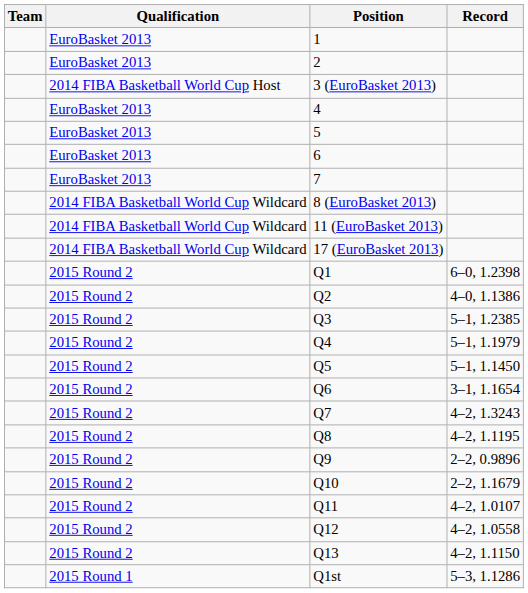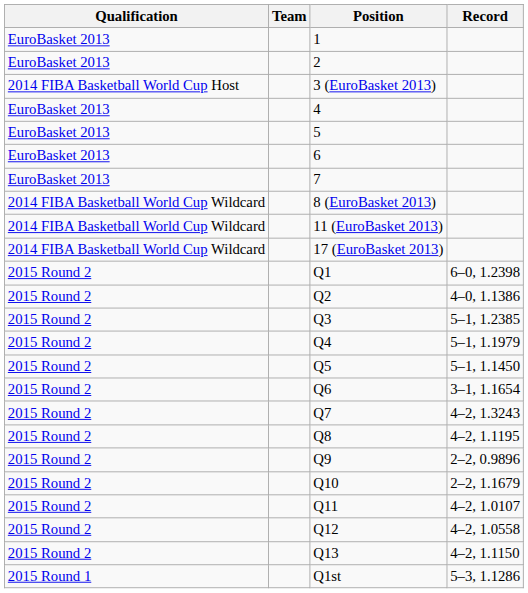 <table class="wikitable collapsible collapsed" |+Seeding>
 <tr>
+<th>Qualification </th>
 <th>Team </th>
-<th>Qualification </th>
 <th>Position </th>
 <th>Record </th>
 </tr>
 <tr>
+<td><a href='#'>EuroBasket 2013</a></td>
 <td></td>
-<td><a href='#'>EuroBasket 2013</a></td>
 <td>1</td>
 <td></td>
 </tr>
 <tr>
+<td><a href='#'>EuroBasket 2013</a></td>
 <td></td>
-<td><a href='#'>EuroBasket 2013</a></td>
 <td>2</td>
 <td></td>
 </tr>
 <tr>
+<td><a href='#'>2014 FIBA Basketball World Cup</a> Host</td>
 <td></td>
-<td><a href='#'>2014 FIBA Basketball World Cup</a> Host</td>
 <td>3 (<a href='#'>EuroBasket 2013</a>)</td>
 <td></td>
 </tr>
 <tr>
+<td><a href='#'>EuroBasket 2013</a></td>
 <td></td>
-<td><a href='#'>EuroBasket 2013</a></td>
 <td>4</td>
 <td></td>
 </tr>
 <tr>
+<td><a href='#'>EuroBasket 2013</a></td>
 <td></td>
-<td><a href='#'>EuroBasket 2013</a></td>
 <td>5</td>
 <td></td>
 </tr>
 <tr>
+<td><a href='#'>EuroBasket 2013</a></td>
 <td></td>
-<td><a href='#'>EuroBasket 2013</a></td>
 <td>6</td>
 <td></td>
 </tr>
 <tr>
+<td><a href='#'>EuroBasket 2013</a></td>
 <td></td>
-<td><a href='#'>EuroBasket 2013</a></td>
 <td>7</td>
 <td></td>
 </tr>
 <tr>
+<td><a href='#'>2014 FIBA Basketball World Cup</a> Wildcard</td>
 <td></td>
-<td><a href='#'>2014 FIBA Basketball World Cup</a> Wildcard</td>
 <td>8 (<a href='#'>EuroBasket 2013</a>)</td>
 <td></td>
 </tr>
 <tr>
+<td><a href='#'>2014 FIBA Basketball World Cup</a> Wildcard</td>
 <td></td>
-<td><a href='#'>2014 FIBA Basketball World Cup</a> Wildcard</td>
 <td>11 (<a href='#'>EuroBasket 2013</a>)</td>
 <td></td>
 </tr>
 <tr>
+<td><a href='#'>2014 FIBA Basketball World Cup</a> Wildcard</td>
 <td></td>
-<td><a href='#'>2014 FIBA Basketball World Cup</a> Wildcard</td>
 <td>17 (<a href='#'>EuroBasket 2013</a>)</td>
 <td></td>
 </tr>
 <tr>
+<td><a href='#'>2015 Round 2</a></td>
 <td></td>
-<td><a href='#'>2015 Round 2</a></td>
 <td>Q1</td>
 <td>6–0, 1.2398</td>
 </tr>
 <tr>
+<td><a href='#'>2015 Round 2</a></td>
 <td></td>
-<td><a href='#'>2015 Round 2</a></td>
 <td>Q2</td>
 <td>4–0, 1.1386</td>
 </tr>
 <tr>
+<td><a href='#'>2015 Round 2</a></td>
 <td></td>
-<td><a href='#'>2015 Round 2</a></td>
 <td>Q3</td>
 <td>5–1, 1.2385</td>
 </tr>
 <tr>
+<td><a href='#'>2015 Round 2</a></td>
 <td></td>
-<td><a href='#'>2015 Round 2</a></td>
 <td>Q4</td>
 <td>5–1, 1.1979</td>
 </tr>
 <tr>
+<td><a href='#'>2015 Round 2</a></td>
 <td></td>
-<td><a href='#'>2015 Round 2</a></td>
 <td>Q5</td>
 <td>5–1, 1.1450</td>
 </tr>
 <tr>
+<td><a href='#'>2015 Round 2</a></td>
 <td></td>
-<td><a href='#'>2015 Round 2</a></td>
 <td>Q6</td>
 <td>3–1, 1.1654</td>
 </tr>
 <tr>
+<td><a href='#'>2015 Round 2</a></td>
 <td></td>
-<td><a href='#'>2015 Round 2</a></td>
 <td>Q7</td>
 <td>4–2, 1.3243</td>
 </tr>
 <tr>
+<td><a href='#'>2015 Round 2</a></td>
 <td></td>
-<td><a href='#'>2015 Round 2</a></td>
 <td>Q8</td>
 <td>4–2, 1.1195</td>
 </tr>
 <tr>
+<td><a href='#'>2015 Round 2</a></td>
 <td></td>
-<td><a href='#'>2015 Round 2</a></td>
 <td>Q9</td>
 <td>2–2, 0.9896</td>
 </tr>
 <tr>
+<td><a href='#'>2015 Round 2</a></td>
 <td></td>
-<td><a href='#'>2015 Round 2</a></td>
 <td>Q10</td>
 <td>2–2, 1.1679</td>
 </tr>
 <tr>
+<td><a href='#'>2015 Round 2</a></td>
 <td></td>
-<td><a href='#'>2015 Round 2</a></td>
 <td>Q11</td>
 <td>4–2, 1.0107</td>
 </tr>
 <tr>
+<td><a href='#'>2015 Round 2</a></td>
 <td></td>
-<td><a href='#'>2015 Round 2</a></td>
 <td>Q12</td>
 <td>4–2, 1.0558</td>
 </tr>
 <tr>
+<td><a href='#'>2015 Round 2</a></td>
 <td></td>
-<td><a href='#'>2015 Round 2</a></td>
 <td>Q13</td>
 <td>4–2, 1.1150</td>
 </tr>
 <tr>
+<td><a href='#'>2015 Round 1</a></td>
 <td></td>
-<td><a href='#'>2015 Round 1</a></td>
 <td>Q1st</td>
 <td>5–3, 1.1286</td>
 </tr>
 </table>
